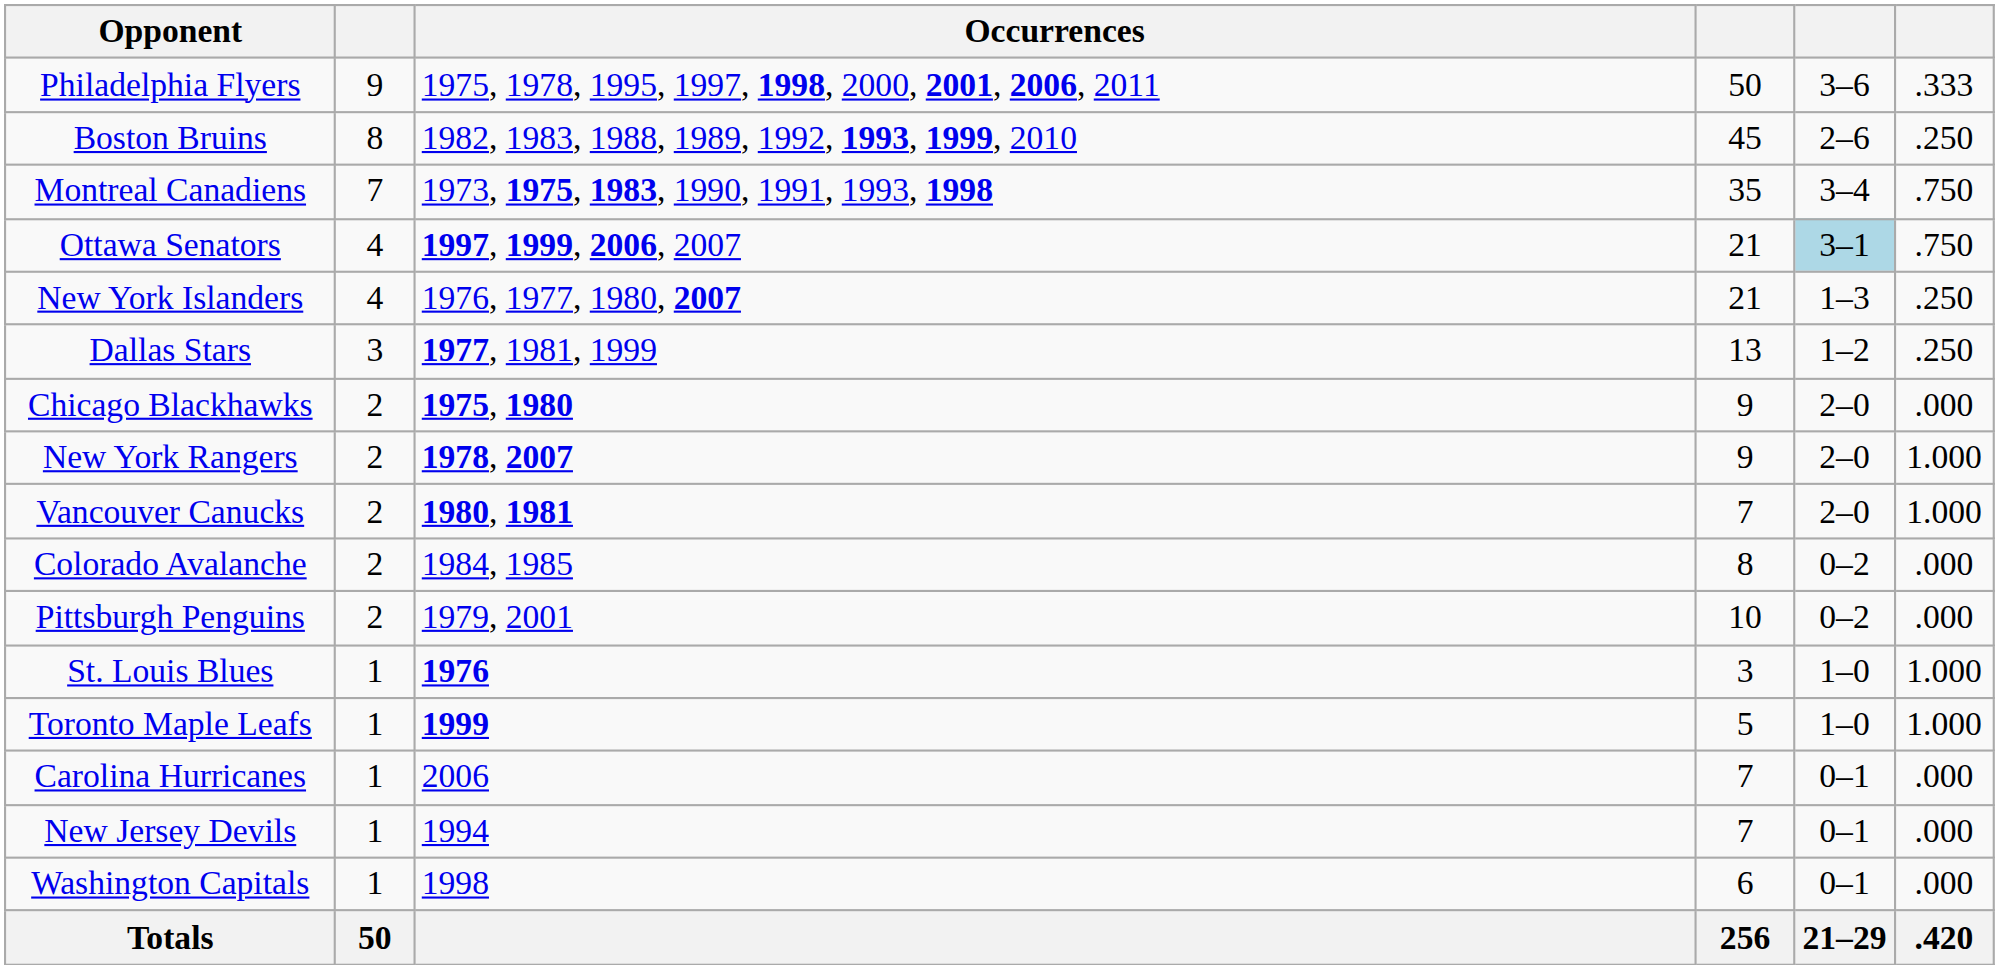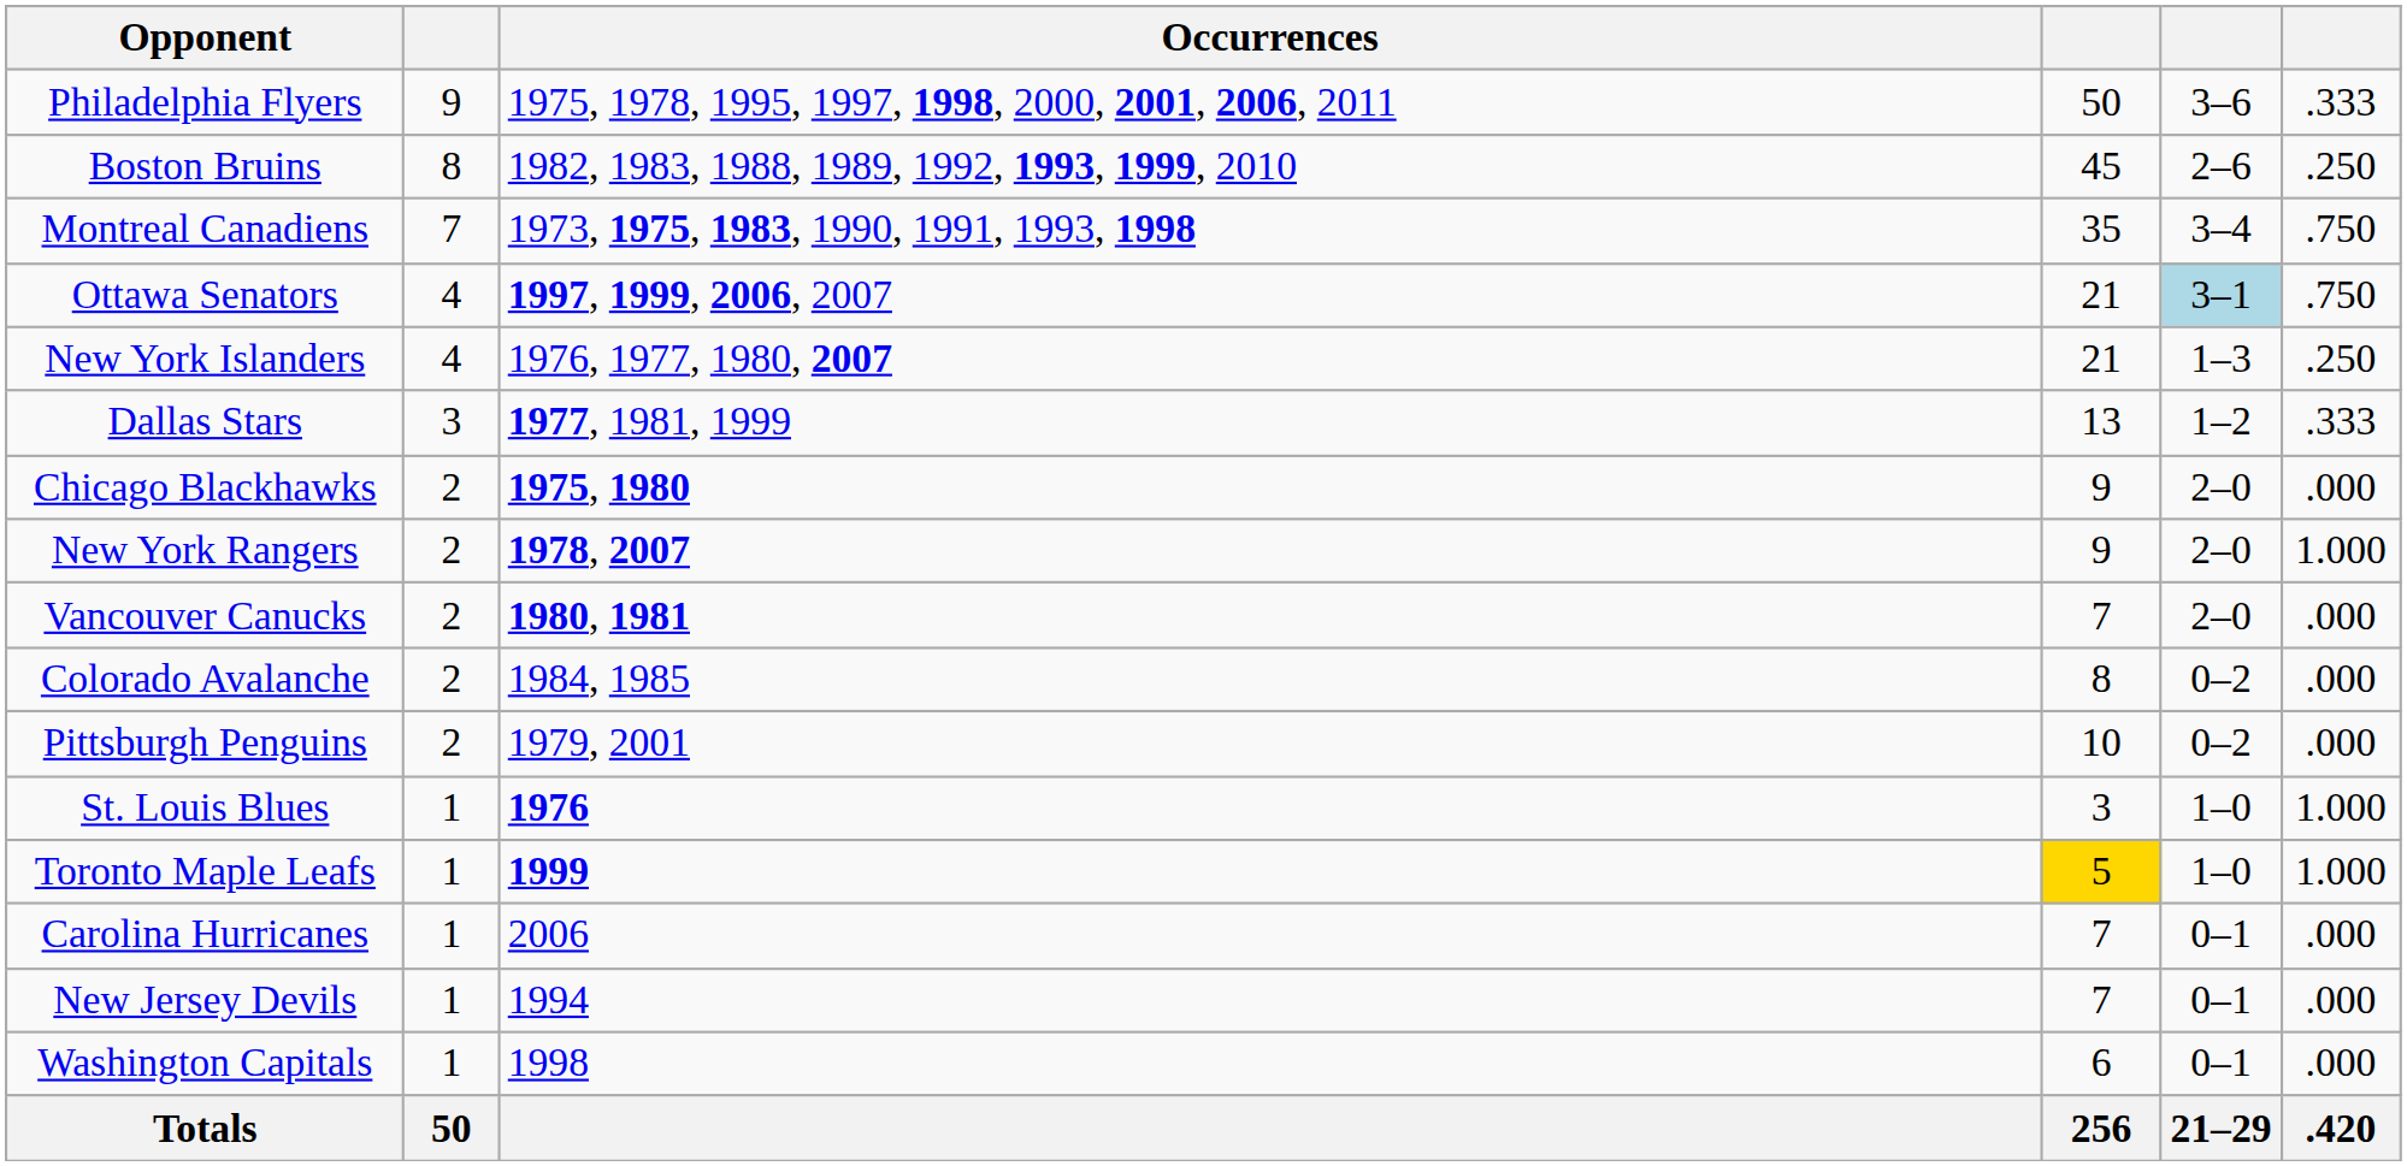 <table class="wikitable sortable" style="text-align: center; width: 75%;">
 <tr>
 <th width="150">Opponent</th>
 <th width="30"></th>
 <th>Occurrences</th>
 <th width="40"></th>
 <th width="40"></th>
 <th width="40"></th>
 </tr>
 <tr>
 <td><a href='#'>Philadelphia Flyers</a></td>
 <td>9</td>
 <td align=left><a href='#'>1975</a>, <a href='#'>1978</a>, <a href='#'>1995</a>, <a href='#'>1997</a>, <strong><a href='#'>1998</a></strong>, <a href='#'>2000</a>, <strong><a href='#'>2001</a></strong>, <strong><a href='#'>2006</a></strong>, <a href='#'>2011</a></td>
 <td>50</td>
 <td>3–6</td>
 <td>.333</td>
 </tr>
 <tr>
 <td><a href='#'>Boston Bruins</a></td>
 <td>8</td>
 <td align=left><a href='#'>1982</a>, <a href='#'>1983</a>, <a href='#'>1988</a>, <a href='#'>1989</a>, <a href='#'>1992</a>, <strong><a href='#'>1993</a></strong>, <strong><a href='#'>1999</a></strong>, <a href='#'>2010</a></td>
 <td>45</td>
 <td>2–6</td>
 <td>.250</td>
 </tr>
 <tr>
 <td><a href='#'>Montreal Canadiens</a></td>
 <td>7</td>
 <td align=left><a href='#'>1973</a>, <strong><a href='#'>1975</a></strong>, <strong><a href='#'>1983</a></strong>, <a href='#'>1990</a>, <a href='#'>1991</a>, <a href='#'>1993</a>, <strong><a href='#'>1998</a></strong></td>
 <td>35</td>
 <td>3–4</td>
 <td>.750</td>
 </tr>
 <tr>
 <td><a href='#'>Ottawa Senators</a></td>
 <td>4</td>
 <td align=left><strong><a href='#'>1997</a></strong>, <strong><a href='#'>1999</a></strong>, <strong><a href='#'>2006</a></strong>, <a href='#'>2007</a></td>
 <td>21</td>
 <td style="background: lightblue;">3–1</td>
 <td>.750</td>
 </tr>
 <tr>
 <td><a href='#'>New York Islanders</a></td>
 <td>4</td>
 <td align=left><a href='#'>1976</a>, <a href='#'>1977</a>, <a href='#'>1980</a>, <strong><a href='#'>2007</a></strong></td>
 <td>21</td>
 <td>1–3</td>
 <td>.250</td>
 </tr>
 <tr>
 <td><a href='#'>Dallas Stars</a></td>
 <td>3</td>
 <td align=left><strong><a href='#'>1977</a></strong>, <a href='#'>1981</a>, <a href='#'>1999</a></td>
 <td>13</td>
 <td>1–2</td>
-<td>.250</td>
+<td>.333</td>
 </tr>
 <tr>
 <td><a href='#'>Chicago Blackhawks</a></td>
 <td>2</td>
 <td align=left><strong><a href='#'>1975</a></strong>, <strong><a href='#'>1980</a></strong></td>
 <td>9</td>
 <td>2–0</td>
 <td>.000</td>
 </tr>
 <tr>
 <td><a href='#'>New York Rangers</a></td>
 <td>2</td>
 <td align=left><strong><a href='#'>1978</a></strong>, <strong><a href='#'>2007</a></strong></td>
 <td>9</td>
 <td>2–0</td>
 <td>1.000</td>
 </tr>
 <tr>
 <td><a href='#'>Vancouver Canucks</a></td>
 <td>2</td>
 <td align=left><strong><a href='#'>1980</a></strong>, <strong><a href='#'>1981</a></strong></td>
 <td>7</td>
 <td>2–0</td>
-<td>1.000</td>
+<td>.000</td>
 </tr>
 <tr>
 <td><a href='#'>Colorado Avalanche</a></td>
 <td>2</td>
 <td align=left><a href='#'>1984</a>, <a href='#'>1985</a></td>
 <td>8</td>
 <td>0–2</td>
 <td>.000</td>
 </tr>
 <tr>
 <td><a href='#'>Pittsburgh Penguins</a></td>
 <td>2</td>
 <td align=left><a href='#'>1979</a>, <a href='#'>2001</a></td>
 <td>10</td>
 <td>0–2</td>
 <td>.000</td>
 </tr>
 <tr>
 <td><a href='#'>St. Louis Blues</a></td>
 <td>1</td>
 <td align=left><strong><a href='#'>1976</a></strong></td>
 <td>3</td>
 <td>1–0</td>
 <td>1.000</td>
 </tr>
 <tr>
 <td><a href='#'>Toronto Maple Leafs</a></td>
 <td>1</td>
 <td align=left><strong><a href='#'>1999</a></strong></td>
-<td>5</td>
+<td style="background: gold;">5</td>
 <td>1–0</td>
 <td>1.000</td>
 </tr>
 <tr>
 <td><a href='#'>Carolina Hurricanes</a></td>
 <td>1</td>
 <td align=left><a href='#'>2006</a></td>
 <td>7</td>
 <td>0–1</td>
 <td>.000</td>
 </tr>
 <tr>
 <td><a href='#'>New Jersey Devils</a></td>
 <td>1</td>
 <td align=left><a href='#'>1994</a></td>
 <td>7</td>
 <td>0–1</td>
 <td>.000</td>
 </tr>
 <tr>
 <td><a href='#'>Washington Capitals</a></td>
 <td>1</td>
 <td align=left><a href='#'>1998</a></td>
 <td>6</td>
 <td>0–1</td>
 <td>.000</td>
 </tr>
 <tr>
 <th width="150">Totals</th>
 <th width="30">50</th>
 <th></th>
 <th width="40">256</th>
 <th width="40">21–29</th>
 <th width="40">.420</th>
 </tr>
 </table>
